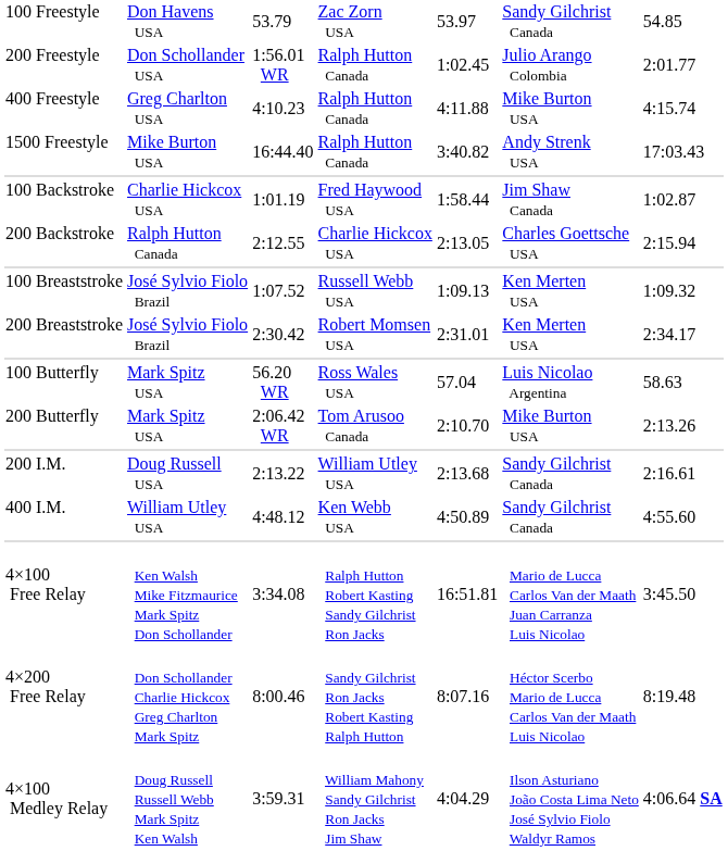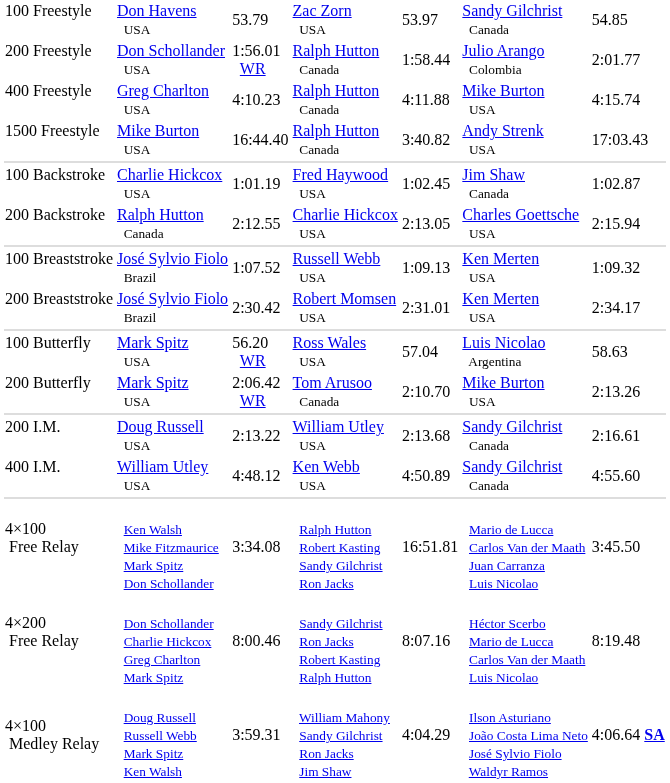 <table>
 <tr>
 <td>100 Freestyle <br>  </td>
 <td><a href='#'>Don Havens</a> <small><br>   USA </small></td>
 <td>53.79</td>
 <td><a href='#'>Zac Zorn</a> <small><br>   USA </small></td>
 <td>53.97</td>
 <td><a href='#'>Sandy Gilchrist</a> <small><br>   Canada </small></td>
 <td>54.85</td>
 </tr>
 <tr>
 <td>200 Freestyle <br>  </td>
 <td><a href='#'>Don Schollander</a> <small><br>   USA </small></td>
 <td>1:56.01 <br>   <a href='#'>WR</a></td>
 <td><a href='#'>Ralph Hutton</a> <small><br>   Canada </small></td>
-<td>1:02.45</td>
+<td>1:58.44</td>
 <td><a href='#'>Julio Arango</a> <small><br>   Colombia </small></td>
 <td>2:01.77</td>
 </tr>
 <tr>
 <td>400 Freestyle <br>  </td>
 <td><a href='#'>Greg Charlton</a> <small><br>   USA </small></td>
 <td>4:10.23</td>
 <td><a href='#'>Ralph Hutton</a> <small><br>   Canada </small></td>
 <td>4:11.88</td>
 <td><a href='#'>Mike Burton</a> <small><br>   USA </small></td>
 <td>4:15.74</td>
 </tr>
 <tr>
 <td>1500 Freestyle <br>  </td>
 <td><a href='#'>Mike Burton</a> <small><br>   USA </small></td>
 <td>16:44.40</td>
 <td><a href='#'>Ralph Hutton</a> <small><br>   Canada </small></td>
 <td>3:40.82</td>
 <td><a href='#'>Andy Strenk</a> <small><br>   USA </small></td>
 <td>17:03.43</td>
 </tr>
 <tr bgcolor=#DDDDDD>
 <td colspan=7></td>
 </tr>
 <tr>
 <td>100 Backstroke <br>  </td>
 <td><a href='#'>Charlie Hickcox</a> <small><br>   USA </small></td>
 <td>1:01.19</td>
 <td><a href='#'>Fred Haywood</a> <small><br>   USA </small></td>
-<td>1:58.44</td>
+<td>1:02.45</td>
 <td><a href='#'>Jim Shaw</a> <small><br>   Canada </small></td>
 <td>1:02.87</td>
 </tr>
 <tr>
 <td>200 Backstroke <br>  </td>
 <td><a href='#'>Ralph Hutton</a> <small><br>   Canada </small></td>
 <td>2:12.55</td>
 <td><a href='#'>Charlie Hickcox</a> <small><br>   USA </small></td>
 <td>2:13.05</td>
 <td><a href='#'>Charles Goettsche</a> <small><br>   USA </small></td>
 <td>2:15.94</td>
 </tr>
 <tr bgcolor=#DDDDDD>
 <td colspan=7></td>
 </tr>
 <tr>
 <td>100 Breaststroke <br>  </td>
 <td><a href='#'>José Sylvio Fiolo</a> <small><br>   Brazil </small></td>
 <td>1:07.52</td>
 <td><a href='#'>Russell Webb</a> <small><br>   USA </small></td>
 <td>1:09.13</td>
 <td><a href='#'>Ken Merten</a> <small><br>   USA </small></td>
 <td>1:09.32</td>
 </tr>
 <tr>
 <td>200 Breaststroke <br>  </td>
 <td><a href='#'>José Sylvio Fiolo</a> <small><br>   Brazil </small></td>
 <td>2:30.42</td>
 <td><a href='#'>Robert Momsen</a> <small><br>   USA </small></td>
 <td>2:31.01</td>
 <td><a href='#'>Ken Merten</a> <small><br>   USA </small></td>
 <td>2:34.17</td>
 </tr>
 <tr bgcolor=#DDDDDD>
 <td colspan=7></td>
 </tr>
 <tr>
 <td>100 Butterfly <br>  </td>
 <td><a href='#'>Mark Spitz</a> <small><br>   USA </small></td>
 <td>56.20 <br>   <a href='#'>WR</a></td>
 <td><a href='#'>Ross Wales</a> <small><br>   USA </small></td>
 <td>57.04</td>
 <td><a href='#'>Luis Nicolao</a> <small><br>   Argentina </small></td>
 <td>58.63</td>
 </tr>
 <tr>
 <td>200 Butterfly <br>  </td>
 <td><a href='#'>Mark Spitz</a> <small><br>   USA </small></td>
 <td>2:06.42 <br>   <a href='#'>WR</a></td>
 <td><a href='#'>Tom Arusoo</a> <small><br>   Canada </small></td>
 <td>2:10.70</td>
 <td><a href='#'>Mike Burton</a> <small><br>   USA </small></td>
 <td>2:13.26</td>
 </tr>
 <tr bgcolor=#DDDDDD>
 <td colspan=7></td>
 </tr>
 <tr>
 <td>200 I.M. <br>  </td>
 <td><a href='#'>Doug Russell</a> <small><br>   USA </small></td>
 <td>2:13.22</td>
 <td><a href='#'>William Utley</a> <small><br>   USA </small></td>
 <td>2:13.68</td>
 <td><a href='#'>Sandy Gilchrist</a> <small><br>   Canada </small></td>
 <td>2:16.61</td>
 </tr>
 <tr>
 <td>400 I.M. <br>  </td>
 <td><a href='#'>William Utley</a> <small><br>   USA </small></td>
 <td>4:48.12</td>
 <td><a href='#'>Ken Webb</a> <small><br>   USA </small></td>
 <td>4:50.89</td>
 <td><a href='#'>Sandy Gilchrist</a> <small><br>   Canada </small></td>
 <td>4:55.60</td>
 </tr>
 <tr bgcolor=#DDDDDD>
 <td colspan=7></td>
 </tr>
 <tr>
 <td>4×100<br> Free Relay <br>  </td>
 <td> <small><br>   <a href='#'>Ken Walsh</a> <br>   <a href='#'>Mike Fitzmaurice</a> <br>   <a href='#'>Mark Spitz</a> <br>   <a href='#'>Don Schollander</a> </small></td>
 <td>3:34.08</td>
 <td> <small><br>   <a href='#'>Ralph Hutton</a> <br>   <a href='#'>Robert Kasting</a> <br>   <a href='#'>Sandy Gilchrist</a> <br>   <a href='#'>Ron Jacks</a> </small></td>
 <td>16:51.81</td>
 <td> <small><br>   <a href='#'>Mario de Lucca</a> <br>   <a href='#'>Carlos Van der Maath</a> <br>   <a href='#'>Juan Carranza</a> <br>   <a href='#'>Luis Nicolao</a> </small></td>
 <td>3:45.50</td>
 </tr>
 <tr>
 <td>4×200<br> Free Relay <br>  </td>
 <td> <small><br>   <a href='#'>Don Schollander</a> <br>   <a href='#'>Charlie Hickcox</a> <br>   <a href='#'>Greg Charlton</a> <br>   <a href='#'>Mark Spitz</a> </small></td>
 <td>8:00.46</td>
 <td> <small><br>   <a href='#'>Sandy Gilchrist</a> <br>   <a href='#'>Ron Jacks</a> <br>   <a href='#'>Robert Kasting</a> <br>   <a href='#'>Ralph Hutton</a> </small></td>
 <td>8:07.16</td>
 <td> <small><br>   <a href='#'>Héctor Scerbo</a> <br>   <a href='#'>Mario de Lucca</a> <br>   <a href='#'>Carlos Van der Maath</a> <br>   <a href='#'>Luis Nicolao</a> </small></td>
 <td>8:19.48</td>
 </tr>
 <tr>
 <td>4×100<br> Medley Relay </td>
 <td> <small><br>   <a href='#'>Doug Russell</a> <br>   <a href='#'>Russell Webb</a> <br>   <a href='#'>Mark Spitz</a> <br>   <a href='#'>Ken Walsh</a> </small></td>
 <td>3:59.31</td>
 <td> <small><br>   <a href='#'>William Mahony</a> <br>   <a href='#'>Sandy Gilchrist</a> <br>   <a href='#'>Ron Jacks</a> <br>   <a href='#'>Jim Shaw</a> </small></td>
 <td>4:04.29</td>
 <td> <small><br>   <a href='#'>Ilson Asturiano</a> <br>   <a href='#'>João Costa Lima Neto</a> <br>   <a href='#'>José Sylvio Fiolo</a> <br>   <a href='#'>Waldyr Ramos</a> </small></td>
 <td>4:06.64 <strong><a href='#'>SA</a></strong></td>
 </tr>
 <tr>
 </tr>
 </table>
